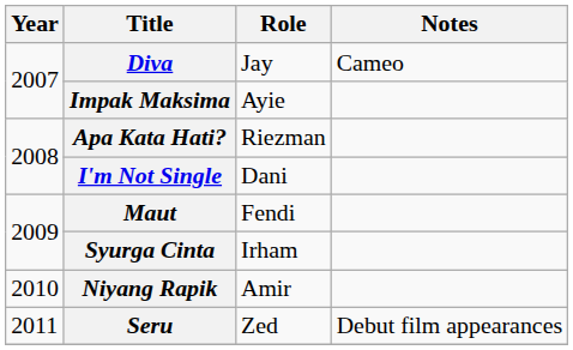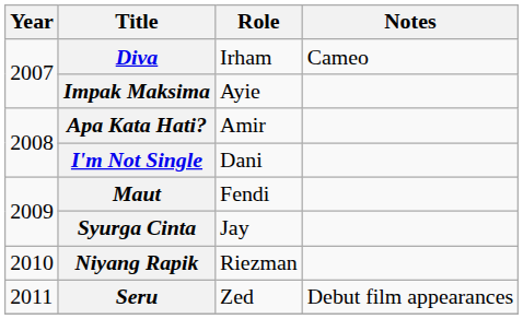 <table class="wikitable">
 <tr>
 <th>Year</th>
 <th>Title</th>
 <th>Role</th>
 <th>Notes</th>
 </tr>
 <tr>
 <td rowspan="2">2007</td>
 <th><em><a href='#'>Diva</a></em></th>
-<td>Jay</td>
+<td>Irham</td>
 <td>Cameo</td>
 </tr>
 <tr>
 <th><em>Impak Maksima</em></th>
 <td>Ayie</td>
 <td></td>
 </tr>
 <tr>
 <td rowspan="2">2008</td>
 <th><em>Apa Kata Hati?</em></th>
-<td>Riezman</td>
+<td>Amir</td>
 <td></td>
 </tr>
 <tr>
 <th><em><a href='#'>I'm Not Single</a></em></th>
 <td>Dani</td>
 <td></td>
 </tr>
 <tr>
 <td rowspan="2">2009</td>
 <th><em>Maut</em></th>
 <td>Fendi</td>
 <td></td>
 </tr>
 <tr>
 <th><em>Syurga Cinta</em></th>
-<td>Irham</td>
+<td>Jay</td>
 <td></td>
 </tr>
 <tr>
 <td>2010</td>
 <th><em>Niyang Rapik</em></th>
-<td>Amir</td>
+<td>Riezman</td>
 <td></td>
 </tr>
 <tr>
 <td>2011</td>
 <th><em>Seru</em></th>
 <td>Zed</td>
 <td>Debut film appearances</td>
 </tr>
 <tr>
 </tr>
 </table>
